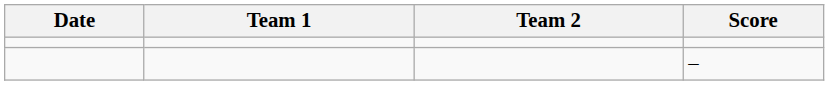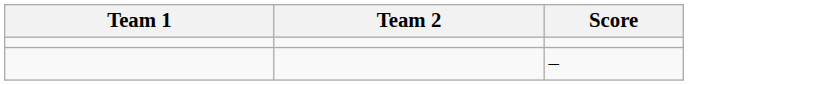 <table class="wikitable" style="font-size: 100%">
 <tr>
-<th width=100>Date</th>
 <th width=200>Team 1</th>
 <th width=200>Team 2</th>
 <th width=100>Score</th>
 </tr>
 <tr>
 <td></td>
 <td></td>
 <td></td>
-<td></td>
 </tr>
 <tr>
-<td></td>
 <td></td>
 <td></td>
 <td>–</td>
 </tr>
 </table>
